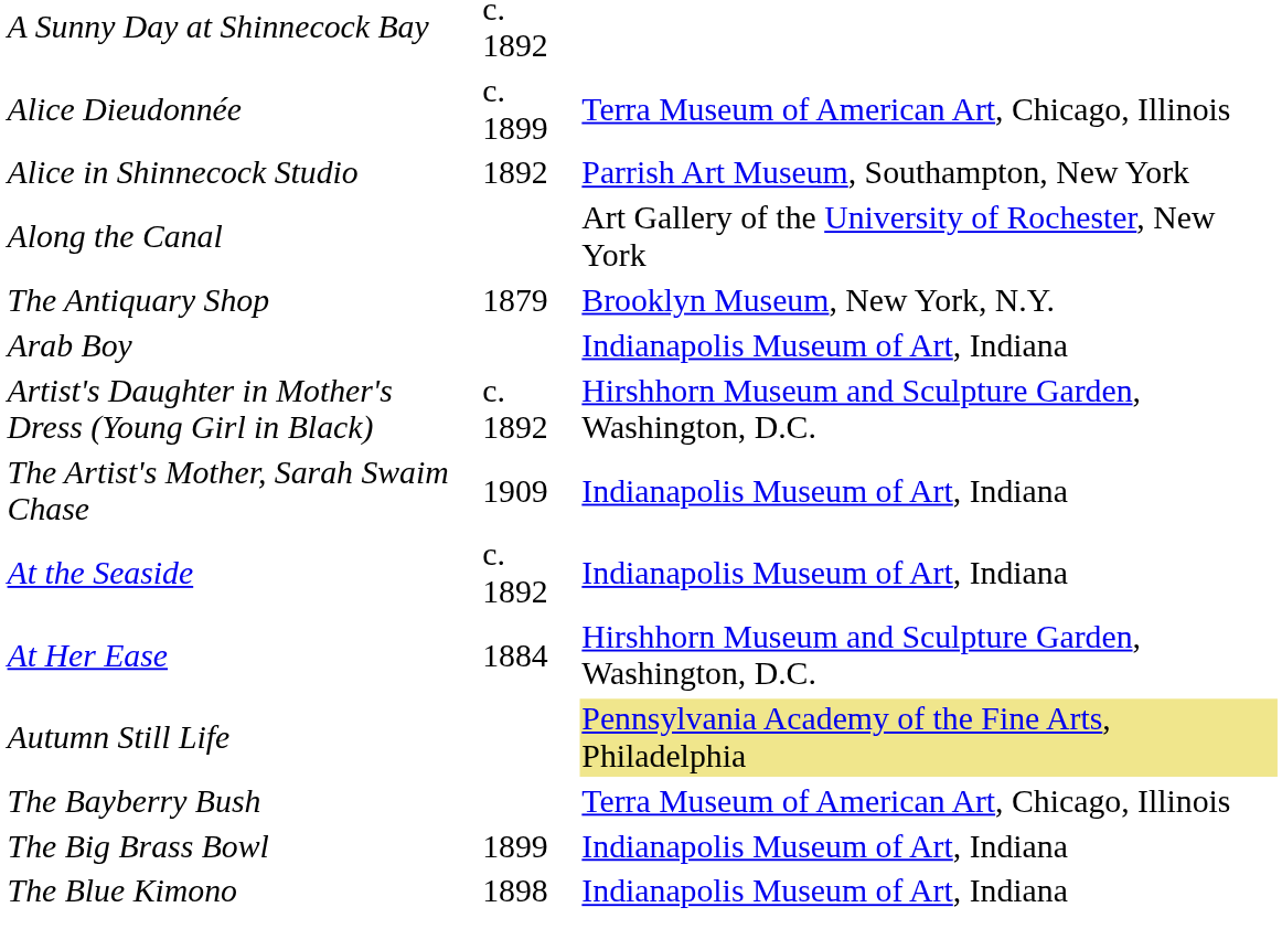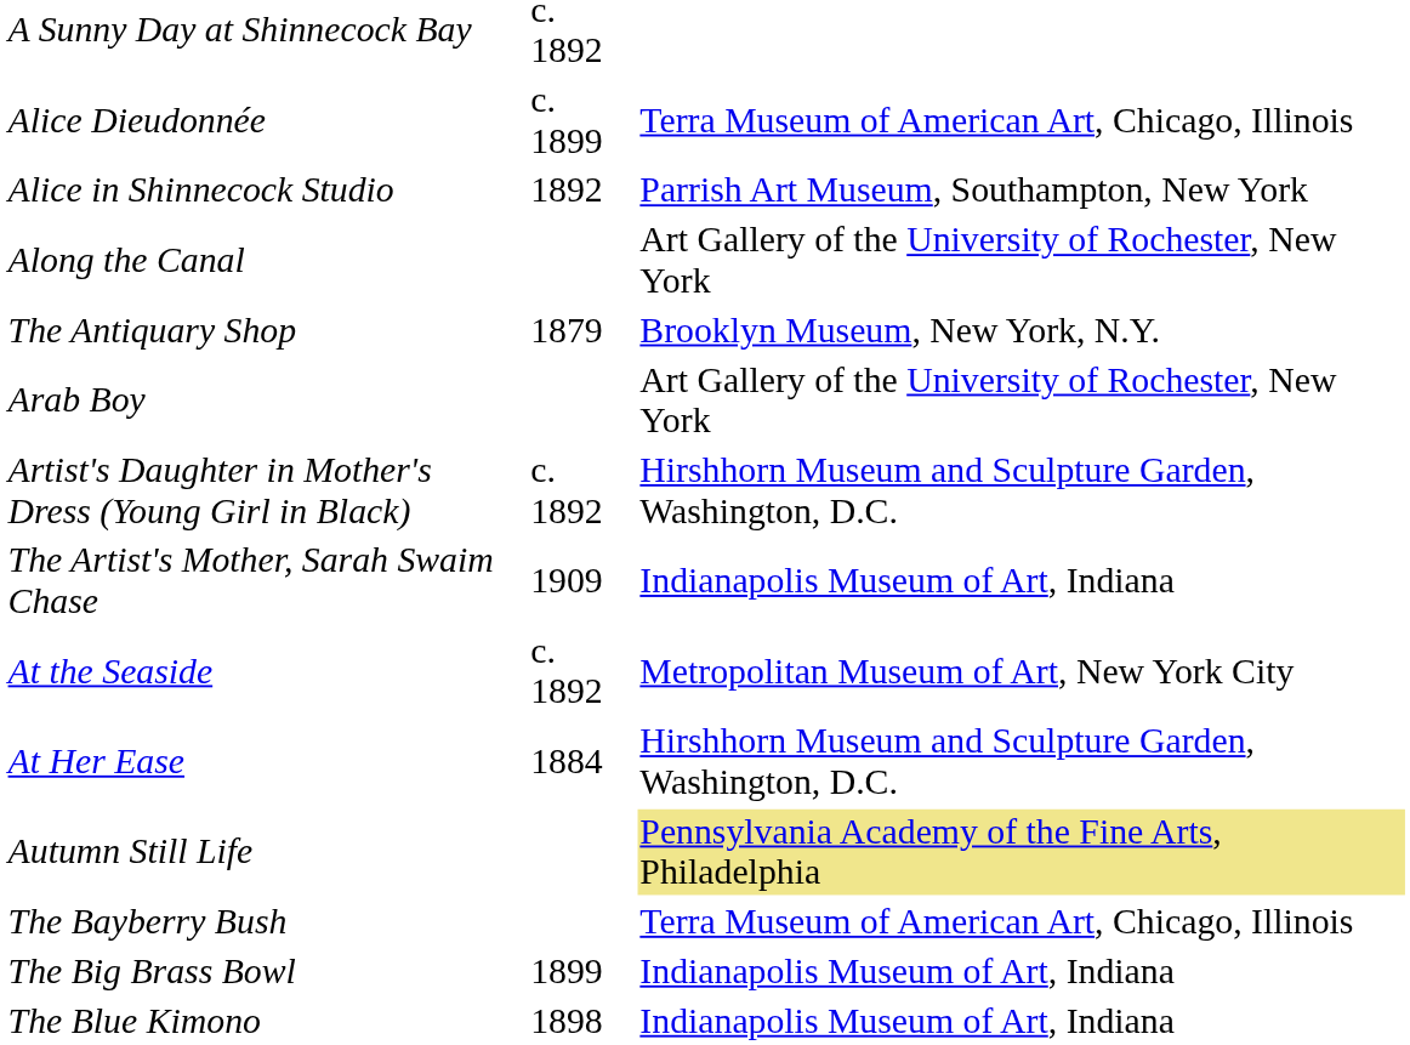 <table>
 <tr>
 <td><em>A Sunny Day at Shinnecock Bay</em></td>
 <td>c. 1892</td>
 </tr>
 <tr>
 <td><em>Alice Dieudonnée</em></td>
 <td>c. 1899</td>
 <td><a href='#'>Terra Museum of American Art</a>, Chicago, Illinois</td>
 </tr>
 <tr>
 <td><em>Alice in Shinnecock Studio</em></td>
 <td>1892</td>
 <td><a href='#'>Parrish Art Museum</a>, Southampton, New York</td>
 </tr>
 <tr>
 <td><em>Along the Canal</em></td>
 <td></td>
 <td>Art Gallery of the <a href='#'>University of Rochester</a>, New York</td>
 </tr>
 <tr>
 <td><em>The Antiquary Shop</em></td>
 <td>1879</td>
 <td><a href='#'>Brooklyn Museum</a>, New York, N.Y.</td>
 </tr>
 <tr>
 <td><em>Arab Boy</em></td>
 <td></td>
-<td><a href='#'>Indianapolis Museum of Art</a>, Indiana</td>
+<td>Art Gallery of the <a href='#'>University of Rochester</a>, New York</td>
 </tr>
 <tr>
 <td><em>Artist's Daughter in Mother's<br> Dress (Young Girl in Black)</em></td>
 <td>c. 1892</td>
 <td><a href='#'>Hirshhorn Museum and Sculpture Garden</a>, Washington, D.C.</td>
 </tr>
 <tr>
 <td><em>The Artist's Mother, Sarah Swaim Chase</em></td>
 <td>1909</td>
 <td><a href='#'>Indianapolis Museum of Art</a>, Indiana</td>
 </tr>
 <tr>
 <td><em><a href='#'>At the Seaside</a></em></td>
 <td>c. 1892</td>
-<td><a href='#'>Indianapolis Museum of Art</a>, Indiana</td>
+<td><a href='#'>Metropolitan Museum of Art</a>, New York City</td>
 </tr>
 <tr>
 <td><em><a href='#'>At Her Ease</a></em></td>
 <td>1884</td>
 <td><a href='#'>Hirshhorn Museum and Sculpture Garden</a>, Washington, D.C.</td>
 </tr>
 <tr>
 <td><em>Autumn Still Life</em></td>
 <td></td>
 <td style="background: khaki;"><a href='#'>Pennsylvania Academy of the Fine Arts</a>, Philadelphia</td>
 </tr>
 <tr>
 <td><em>The Bayberry Bush</em></td>
 <td></td>
 <td><a href='#'>Terra Museum of American Art</a>, Chicago, Illinois</td>
 </tr>
 <tr>
 <td><em>The Big Brass Bowl</em></td>
 <td>1899</td>
 <td><a href='#'>Indianapolis Museum of Art</a>, Indiana</td>
 </tr>
 <tr>
 <td><em>The Blue Kimono</em></td>
 <td>1898</td>
 <td><a href='#'>Indianapolis Museum of Art</a>, Indiana</td>
 </tr>
 </table>
